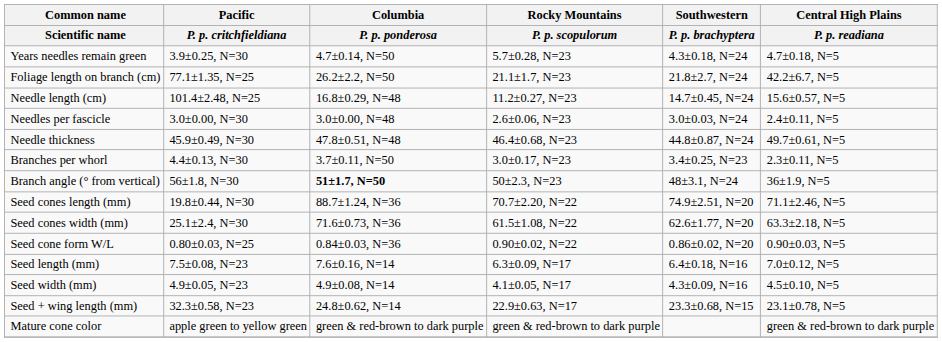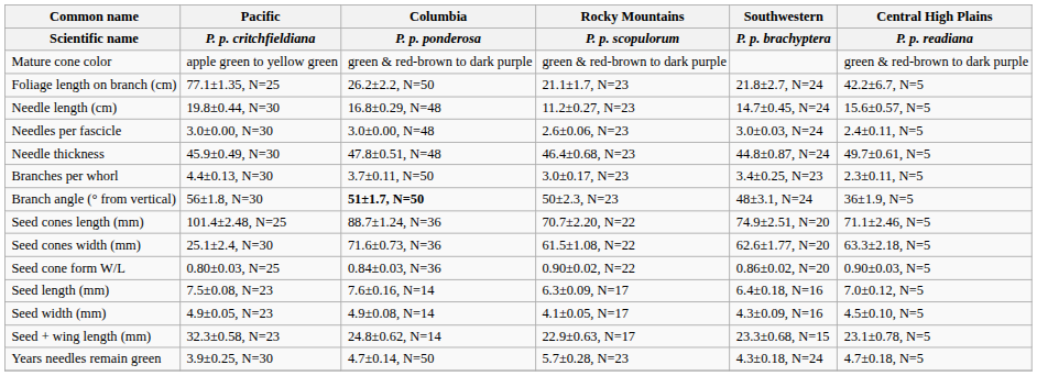 <table class="wikitable" style="font-size:88%">
 <tr>
 <th> Common name</th>
 <th> Pacific </th>
 <th> Columbia </th>
 <th> Rocky Mountains </th>
 <th> Southwestern </th>
 <th> Central High Plains </th>
 </tr>
 <tr>
 <th> Scientific name</th>
 <th> <em>P. p. critchfieldiana</em> </th>
 <th> <em>P. p. ponderosa</em> </th>
 <th> <em>P. p. scopulorum</em> </th>
 <th> <em>P. p. brachyptera</em> </th>
 <th> <em>P. p. readiana</em> </th>
 </tr>
 <tr>
-<td> Years needles remain green</td>
-<td> 3.9±0.25, N=30 </td>
-<td> 4.7±0.14, N=50 </td>
-<td> 5.7±0.28, N=23 </td>
-<td> 4.3±0.18, N=24 </td>
-<td> 4.7±0.18, N=5 </td>
+<td> Mature cone color</td>
+<td> apple green to yellow green</td>
+<td> green & red-brown to dark purple</td>
+<td> green & red-brown to dark purple</td>
+<td> </td>
+<td> green & red-brown to dark purple</td>
 </tr>
 <tr>
 <td> Foliage length on branch (cm)</td>
 <td> 77.1±1.35, N=25 </td>
 <td> 26.2±2.2, N=50 </td>
 <td> 21.1±1.7, N=23 </td>
 <td> 21.8±2.7, N=24 </td>
 <td> 42.2±6.7, N=5 </td>
 </tr>
 <tr>
 <td> Needle length (cm)</td>
-<td> 101.4±2.48, N=25 </td>
+<td> 19.8±0.44, N=30 </td>
 <td> 16.8±0.29, N=48 </td>
 <td> 11.2±0.27, N=23 </td>
 <td> 14.7±0.45, N=24 </td>
 <td> 15.6±0.57, N=5 </td>
 </tr>
 <tr>
 <td> Needles per fascicle</td>
 <td> 3.0±0.00, N=30 </td>
 <td> 3.0±0.00, N=48 </td>
 <td> 2.6±0.06, N=23 </td>
 <td> 3.0±0.03, N=24 </td>
 <td> 2.4±0.11, N=5 </td>
 </tr>
 <tr>
 <td> Needle thickness</td>
 <td> 45.9±0.49, N=30 </td>
 <td> 47.8±0.51, N=48 </td>
 <td> 46.4±0.68, N=23 </td>
 <td> 44.8±0.87, N=24 </td>
 <td> 49.7±0.61, N=5 </td>
 </tr>
 <tr>
 <td> Branches per whorl</td>
 <td> 4.4±0.13, N=30 </td>
 <td> 3.7±0.11, N=50 </td>
 <td> 3.0±0.17, N=23 </td>
 <td> 3.4±0.25, N=23 </td>
 <td> 2.3±0.11, N=5 </td>
 </tr>
 <tr>
 <td> Branch angle (° from vertical)</td>
 <td> 56±1.8, N=30 </td>
 <td><strong> 51±1.7, N=50 </strong></td>
 <td> 50±2.3, N=23 </td>
 <td> 48±3.1, N=24 </td>
 <td> 36±1.9, N=5 </td>
 </tr>
 <tr>
 <td> Seed cones length (mm)</td>
-<td> 19.8±0.44, N=30 </td>
+<td> 101.4±2.48, N=25 </td>
 <td> 88.7±1.24, N=36 </td>
 <td> 70.7±2.20, N=22 </td>
 <td> 74.9±2.51, N=20 </td>
 <td> 71.1±2.46, N=5 </td>
 </tr>
 <tr>
 <td> Seed cones width (mm)</td>
 <td> 25.1±2.4, N=30 </td>
 <td> 71.6±0.73, N=36 </td>
 <td> 61.5±1.08, N=22 </td>
 <td> 62.6±1.77, N=20 </td>
 <td> 63.3±2.18, N=5 </td>
 </tr>
 <tr>
 <td> Seed cone form W/L</td>
 <td> 0.80±0.03, N=25 </td>
 <td> 0.84±0.03, N=36 </td>
 <td> 0.90±0.02, N=22 </td>
 <td> 0.86±0.02, N=20 </td>
 <td> 0.90±0.03, N=5 </td>
 </tr>
 <tr>
 <td> Seed length (mm)</td>
 <td> 7.5±0.08, N=23 </td>
 <td> 7.6±0.16, N=14 </td>
 <td> 6.3±0.09, N=17 </td>
 <td> 6.4±0.18, N=16 </td>
 <td> 7.0±0.12, N=5 </td>
 </tr>
 <tr>
 <td> Seed width (mm)</td>
 <td> 4.9±0.05, N=23 </td>
 <td> 4.9±0.08, N=14 </td>
 <td> 4.1±0.05, N=17 </td>
 <td> 4.3±0.09, N=16 </td>
 <td> 4.5±0.10, N=5 </td>
 </tr>
 <tr>
 <td> Seed + wing length (mm)</td>
 <td> 32.3±0.58, N=23 </td>
 <td> 24.8±0.62, N=14 </td>
 <td> 22.9±0.63, N=17 </td>
 <td> 23.3±0.68, N=15 </td>
 <td> 23.1±0.78, N=5 </td>
 </tr>
 <tr>
-<td> Mature cone color</td>
-<td> apple green to yellow green</td>
-<td> green & red-brown to dark purple</td>
-<td> green & red-brown to dark purple</td>
-<td> </td>
-<td> green & red-brown to dark purple</td>
+<td> Years needles remain green</td>
+<td> 3.9±0.25, N=30 </td>
+<td> 4.7±0.14, N=50 </td>
+<td> 5.7±0.28, N=23 </td>
+<td> 4.3±0.18, N=24 </td>
+<td> 4.7±0.18, N=5 </td>
 </tr>
 <tr>
 </tr>
 </table>
